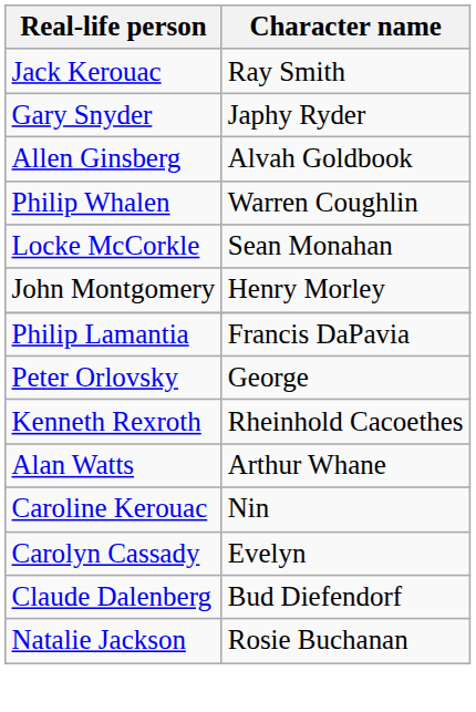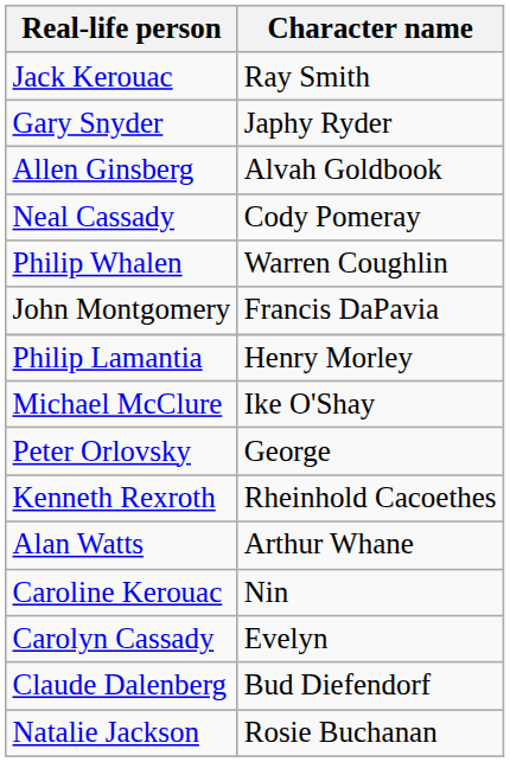 <table class="wikitable">
 <tr>
 <th>Real-life person</th>
 <th>Character name</th>
 </tr>
 <tr>
 <td><a href='#'>Jack Kerouac</a></td>
 <td>Ray Smith</td>
 </tr>
 <tr>
 <td><a href='#'>Gary Snyder</a></td>
 <td>Japhy Ryder</td>
 </tr>
 <tr>
 <td><a href='#'>Allen Ginsberg</a></td>
 <td>Alvah Goldbook</td>
 </tr>
 <tr>
+<td><a href='#'>Neal Cassady</a></td>
+<td>Cody Pomeray</td>
+</tr>
+<tr>
 <td><a href='#'>Philip Whalen</a></td>
 <td>Warren Coughlin</td>
 </tr>
 <tr>
-<td><a href='#'>Locke McCorkle</a></td>
-<td>Sean Monahan</td>
-</tr>
-<tr>
 <td>John Montgomery</td>
-<td>Henry Morley</td>
+<td>Francis DaPavia</td>
 </tr>
 <tr>
 </tr>
 <tr>
 <td><a href='#'>Philip Lamantia</a></td>
-<td>Francis DaPavia</td>
+<td>Henry Morley</td>
+</tr>
+<tr>
+<td><a href='#'>Michael McClure</a></td>
+<td>Ike O'Shay</td>
 </tr>
 <tr>
 <td><a href='#'>Peter Orlovsky</a></td>
 <td>George</td>
 </tr>
 <tr>
 <td><a href='#'>Kenneth Rexroth</a></td>
 <td>Rheinhold Cacoethes</td>
 </tr>
 <tr>
 <td><a href='#'>Alan Watts</a></td>
 <td>Arthur Whane</td>
 </tr>
 <tr>
 <td><a href='#'>Caroline Kerouac</a></td>
 <td>Nin</td>
 </tr>
 <tr>
 <td><a href='#'>Carolyn Cassady</a></td>
 <td>Evelyn</td>
 </tr>
 <tr>
 <td><a href='#'>Claude Dalenberg</a></td>
 <td>Bud Diefendorf</td>
 </tr>
 <tr>
 <td><a href='#'>Natalie Jackson</a></td>
 <td>Rosie Buchanan</td>
 </tr>
 </table>
